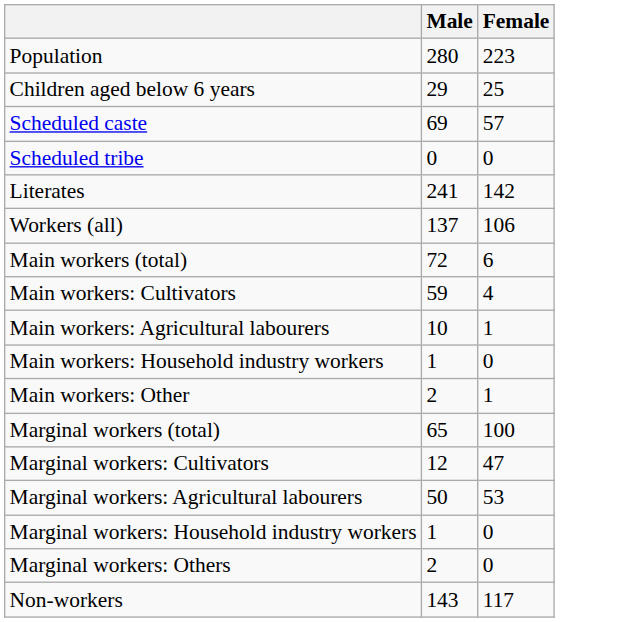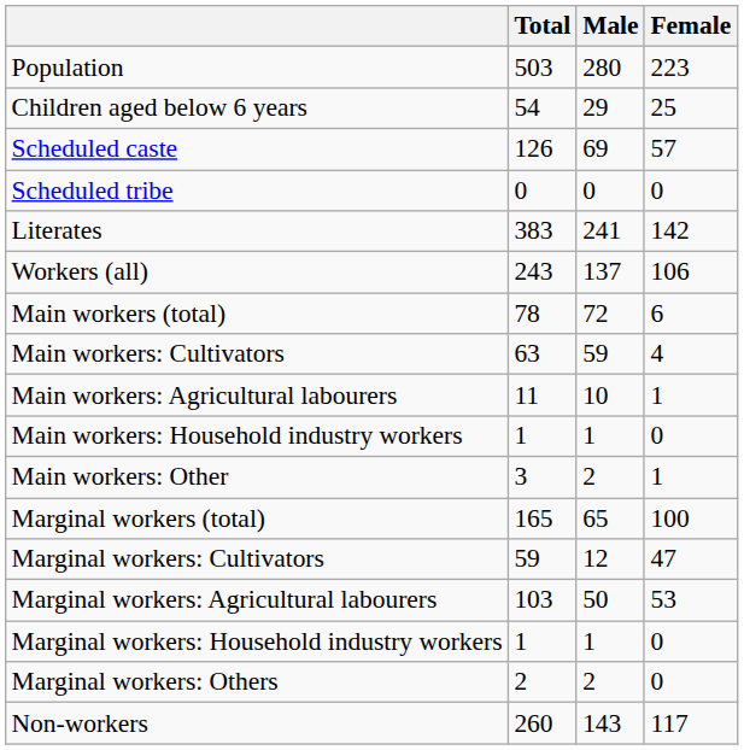 <table class="wikitable sortable">
 <tr>
 <th></th>
+<th>Total</th>
 <th>Male</th>
 <th>Female</th>
 </tr>
 <tr>
 <td>Population</td>
+<td>503</td>
 <td>280</td>
 <td>223</td>
 </tr>
 <tr>
 <td>Children aged below 6 years</td>
+<td>54</td>
 <td>29</td>
 <td>25</td>
 </tr>
 <tr>
 <td><a href='#'>Scheduled caste</a></td>
+<td>126</td>
 <td>69</td>
 <td>57</td>
 </tr>
 <tr>
 <td><a href='#'>Scheduled tribe</a></td>
 <td>0</td>
 <td>0</td>
+<td>0</td>
 </tr>
 <tr>
 <td>Literates</td>
+<td>383</td>
 <td>241</td>
 <td>142</td>
 </tr>
 <tr>
 <td>Workers (all)</td>
+<td>243</td>
 <td>137</td>
 <td>106</td>
 </tr>
 <tr>
 <td>Main workers (total)</td>
+<td>78</td>
 <td>72</td>
 <td>6</td>
 </tr>
 <tr>
 <td>Main workers: Cultivators</td>
+<td>63</td>
 <td>59</td>
 <td>4</td>
 </tr>
 <tr>
 <td>Main workers: Agricultural labourers</td>
+<td>11</td>
 <td>10</td>
 <td>1</td>
 </tr>
 <tr>
 <td>Main workers: Household industry workers</td>
 <td>1</td>
+<td>1</td>
 <td>0</td>
 </tr>
 <tr>
 <td>Main workers: Other</td>
+<td>3</td>
 <td>2</td>
 <td>1</td>
 </tr>
 <tr>
 <td>Marginal workers (total)</td>
+<td>165</td>
 <td>65</td>
 <td>100</td>
 </tr>
 <tr>
 <td>Marginal workers: Cultivators</td>
+<td>59</td>
 <td>12</td>
 <td>47</td>
 </tr>
 <tr>
 <td>Marginal workers: Agricultural labourers</td>
+<td>103</td>
 <td>50</td>
 <td>53</td>
 </tr>
 <tr>
 <td>Marginal workers: Household industry workers</td>
 <td>1</td>
+<td>1</td>
 <td>0</td>
 </tr>
 <tr>
 <td>Marginal workers: Others</td>
 <td>2</td>
+<td>2</td>
 <td>0</td>
 </tr>
 <tr>
 <td>Non-workers</td>
+<td>260</td>
 <td>143</td>
 <td>117</td>
 </tr>
 </table>
